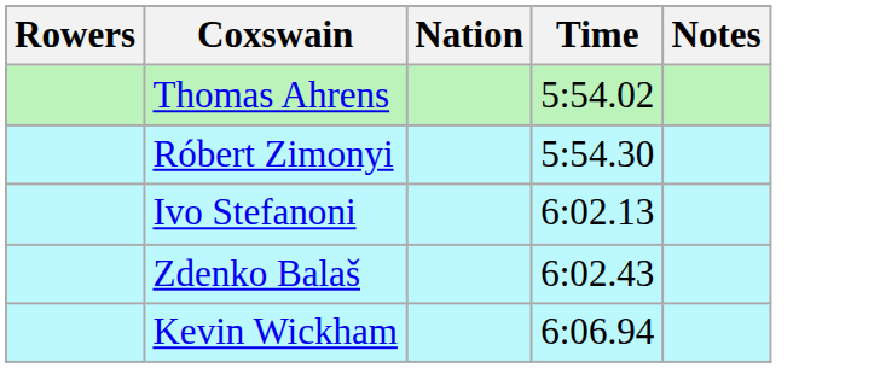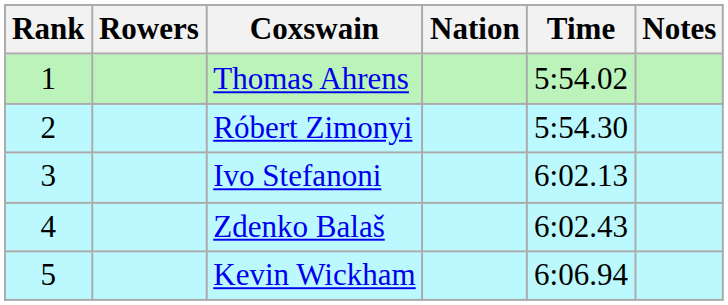 <table class="wikitable sortable" style="text-align:center">
 <tr>
+<th>Rank</th>
 <th>Rowers</th>
 <th>Coxswain</th>
 <th>Nation</th>
 <th>Time</th>
 <th>Notes</th>
 </tr>
 <tr bgcolor=bbf3bb>
+<td>1</td>
 <td align=left></td>
 <td align=left><a href='#'>Thomas Ahrens</a></td>
 <td align=left></td>
 <td>5:54.02</td>
 <td></td>
 </tr>
 <tr bgcolor=bbf9ff>
+<td>2</td>
 <td align=left></td>
 <td align=left><a href='#'>Róbert Zimonyi</a></td>
 <td align=left></td>
 <td>5:54.30</td>
 <td></td>
 </tr>
 <tr bgcolor=bbf9ff>
+<td>3</td>
 <td align=left></td>
 <td align=left><a href='#'>Ivo Stefanoni</a></td>
 <td align=left></td>
 <td>6:02.13</td>
 <td></td>
 </tr>
 <tr bgcolor=bbf9ff>
+<td>4</td>
 <td align=left></td>
 <td align=left><a href='#'>Zdenko Balaš</a></td>
 <td align=left></td>
 <td>6:02.43</td>
 <td></td>
 </tr>
 <tr bgcolor=bbf9ff>
+<td>5</td>
 <td align=left></td>
 <td align=left><a href='#'>Kevin Wickham</a></td>
 <td align=left></td>
 <td>6:06.94</td>
 <td></td>
 </tr>
 </table>
